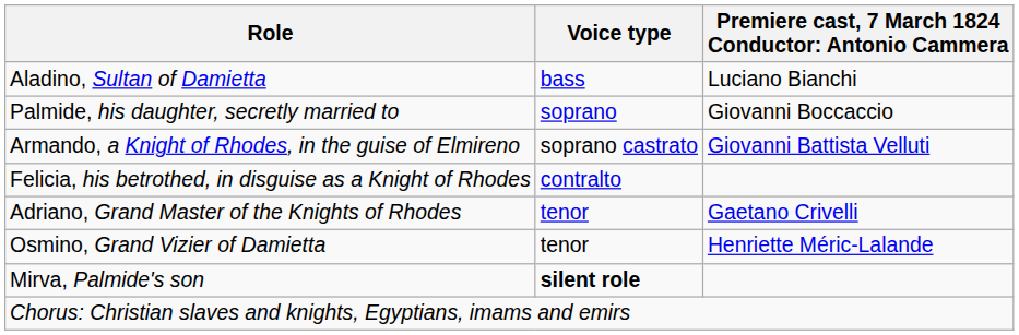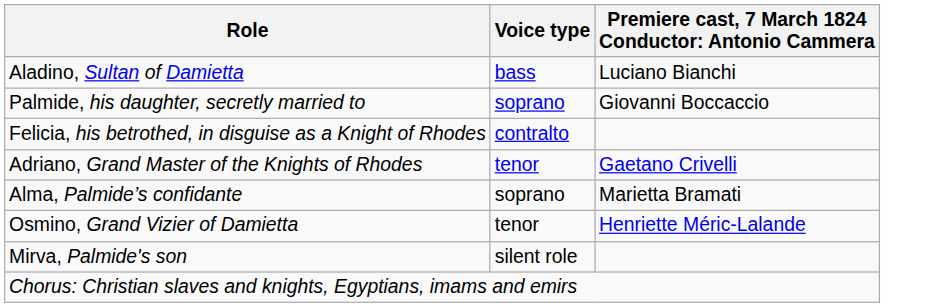 <table class="wikitable">
 <tr>
 <th>Role</th>
 <th>Voice type</th>
 <th>Premiere cast, 7 March 1824<br>Conductor: Antonio Cammera</th>
 </tr>
 <tr>
 <td>Aladino, <em><a href='#'>Sultan</a> of <a href='#'>Damietta</a></em></td>
 <td><a href='#'>bass</a></td>
 <td>Luciano Bianchi</td>
 </tr>
 <tr>
 <td>Palmide, <em>his daughter, secretly married to</em></td>
 <td><a href='#'>soprano</a></td>
 <td>Giovanni Boccaccio</td>
 </tr>
 <tr>
-<td>Armando, <em>a <a href='#'>Knight of Rhodes</a>, in the guise of Elmireno</em></td>
-<td>soprano <a href='#'>castrato</a></td>
-<td><a href='#'>Giovanni Battista Velluti</a></td>
-</tr>
-<tr>
 <td>Felicia, <em>his betrothed, in disguise as a Knight of Rhodes</em></td>
 <td><a href='#'>contralto</a></td>
 <td></td>
 </tr>
 <tr>
 <td>Adriano, <em>Grand Master of the Knights of Rhodes</em></td>
 <td><a href='#'>tenor</a></td>
 <td><a href='#'>Gaetano Crivelli</a></td>
 </tr>
 <tr>
+<td>Alma, <em>Palmide’s confidante</em></td>
+<td>soprano</td>
+<td>Marietta Bramati</td>
+</tr>
+<tr>
 <td>Osmino, <em>Grand Vizier of Damietta</em></td>
 <td>tenor</td>
 <td><a href='#'>Henriette Méric-Lalande</a></td>
 </tr>
 <tr>
 <td>Mirva, <em>Palmide's son</em></td>
-<td><strong>silent role</strong></td>
+<td>silent role</td>
 <td></td>
 </tr>
 <tr>
 <td colspan="3"><em>Chorus: Christian slaves and knights, Egyptians, imams and emirs</em></td>
 </tr>
 </table>
